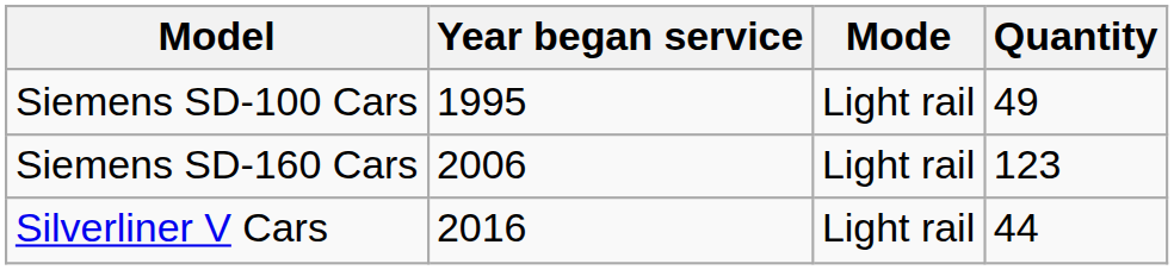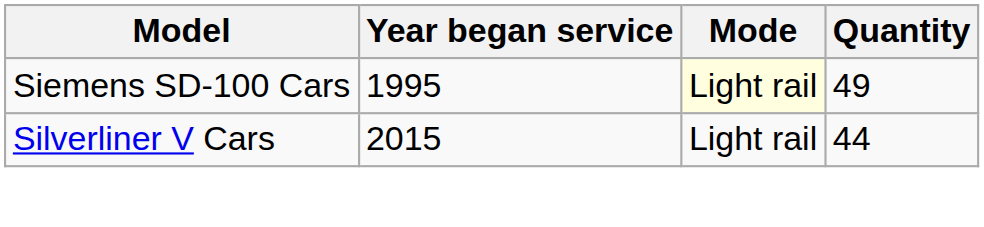 <table class="wikitable">
 <tr>
 <th>Model</th>
 <th>Year began service</th>
 <th>Mode</th>
 <th>Quantity</th>
 </tr>
 <tr>
 <td>Siemens SD-100 Cars</td>
 <td>1995</td>
-<td>Light rail</td>
+<td style="background: lightyellow;">Light rail</td>
 <td>49</td>
 </tr>
 <tr>
-<td>Siemens SD-160 Cars</td>
-<td>2006</td>
-<td>Light rail</td>
-<td>123</td>
-</tr>
-<tr>
 <td><a href='#'>Silverliner V</a> Cars</td>
-<td>2016</td>
+<td>2015</td>
 <td>Light rail</td>
 <td>44</td>
 </tr>
 </table>
